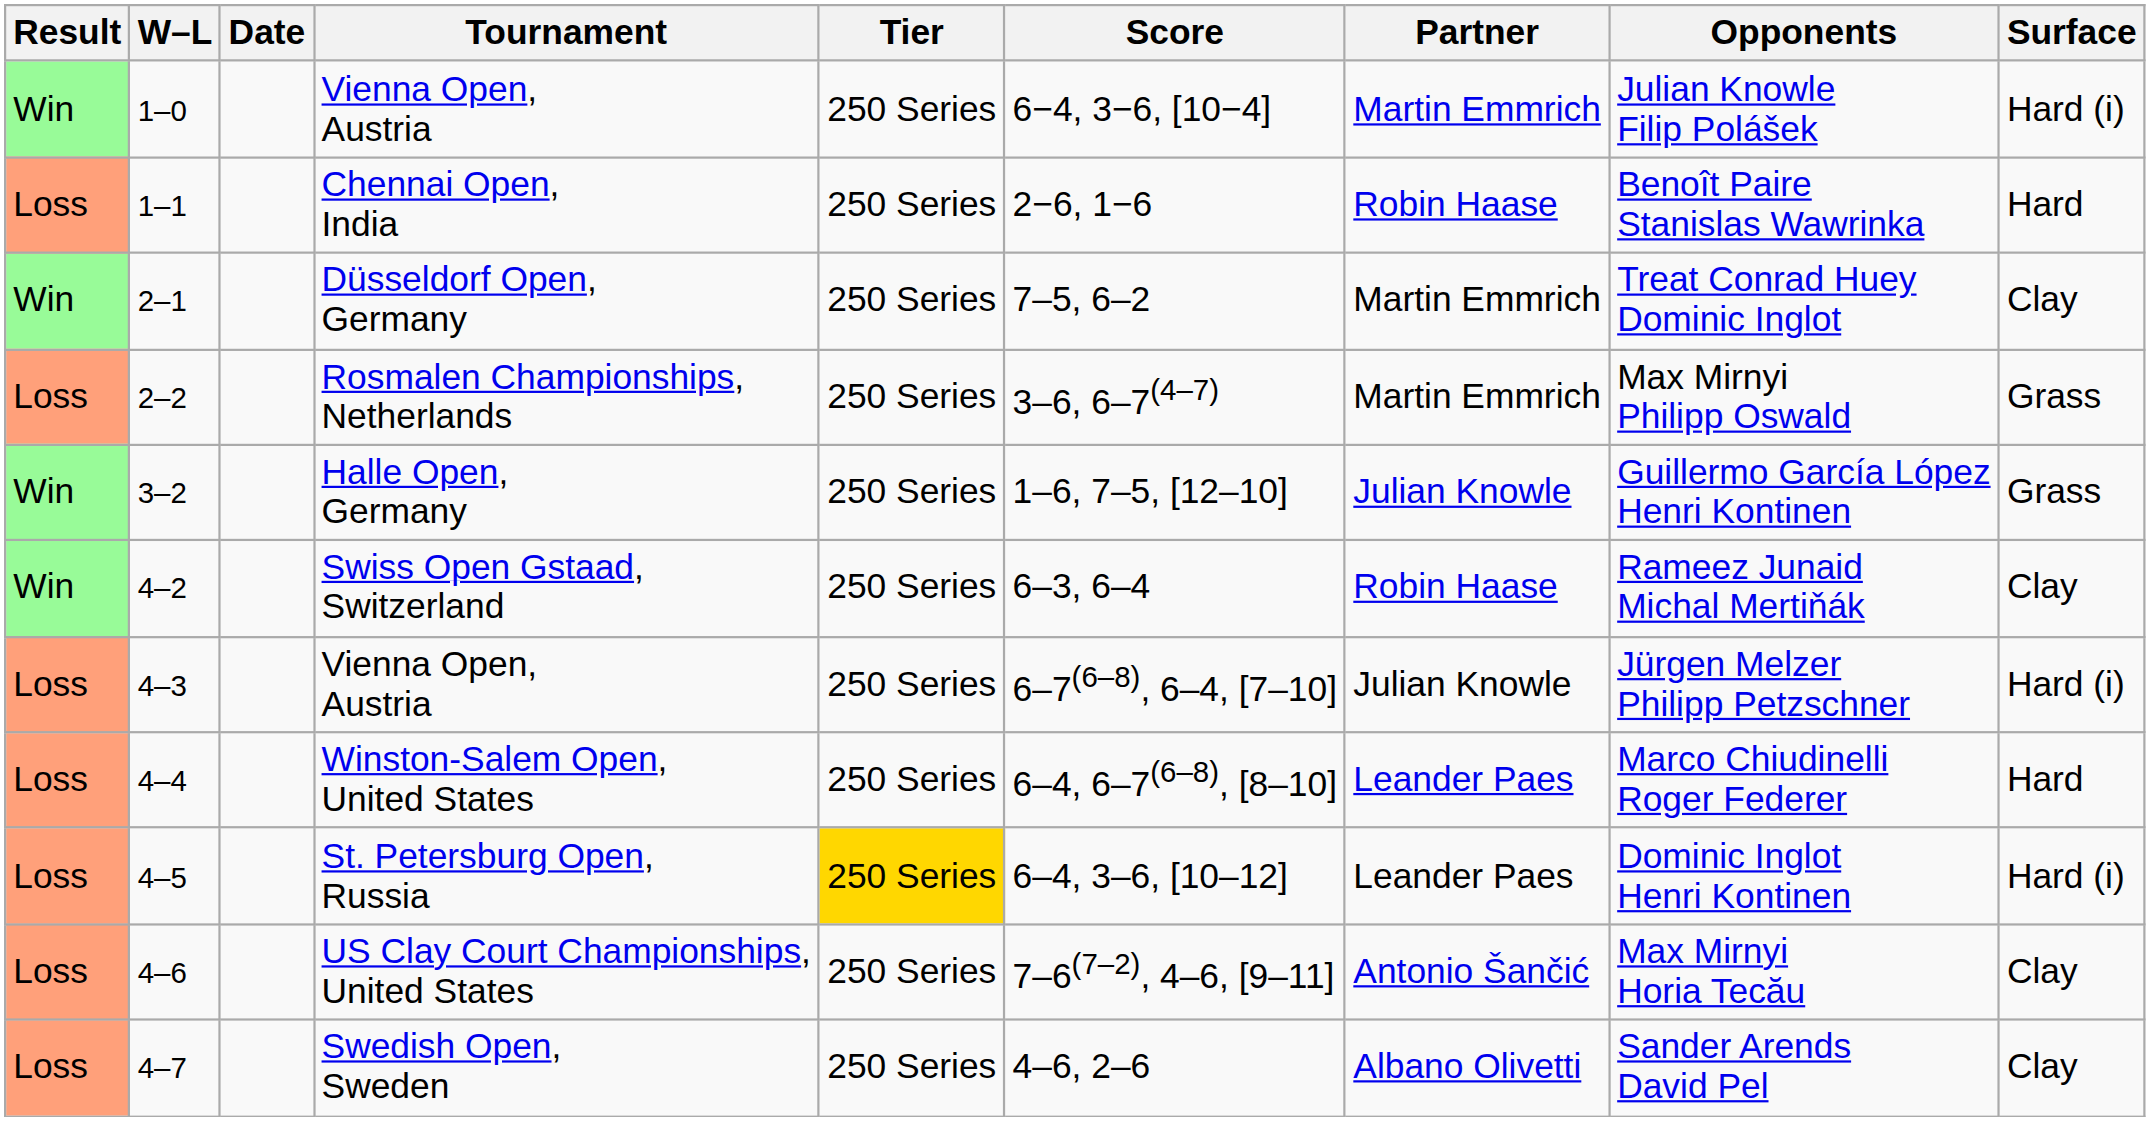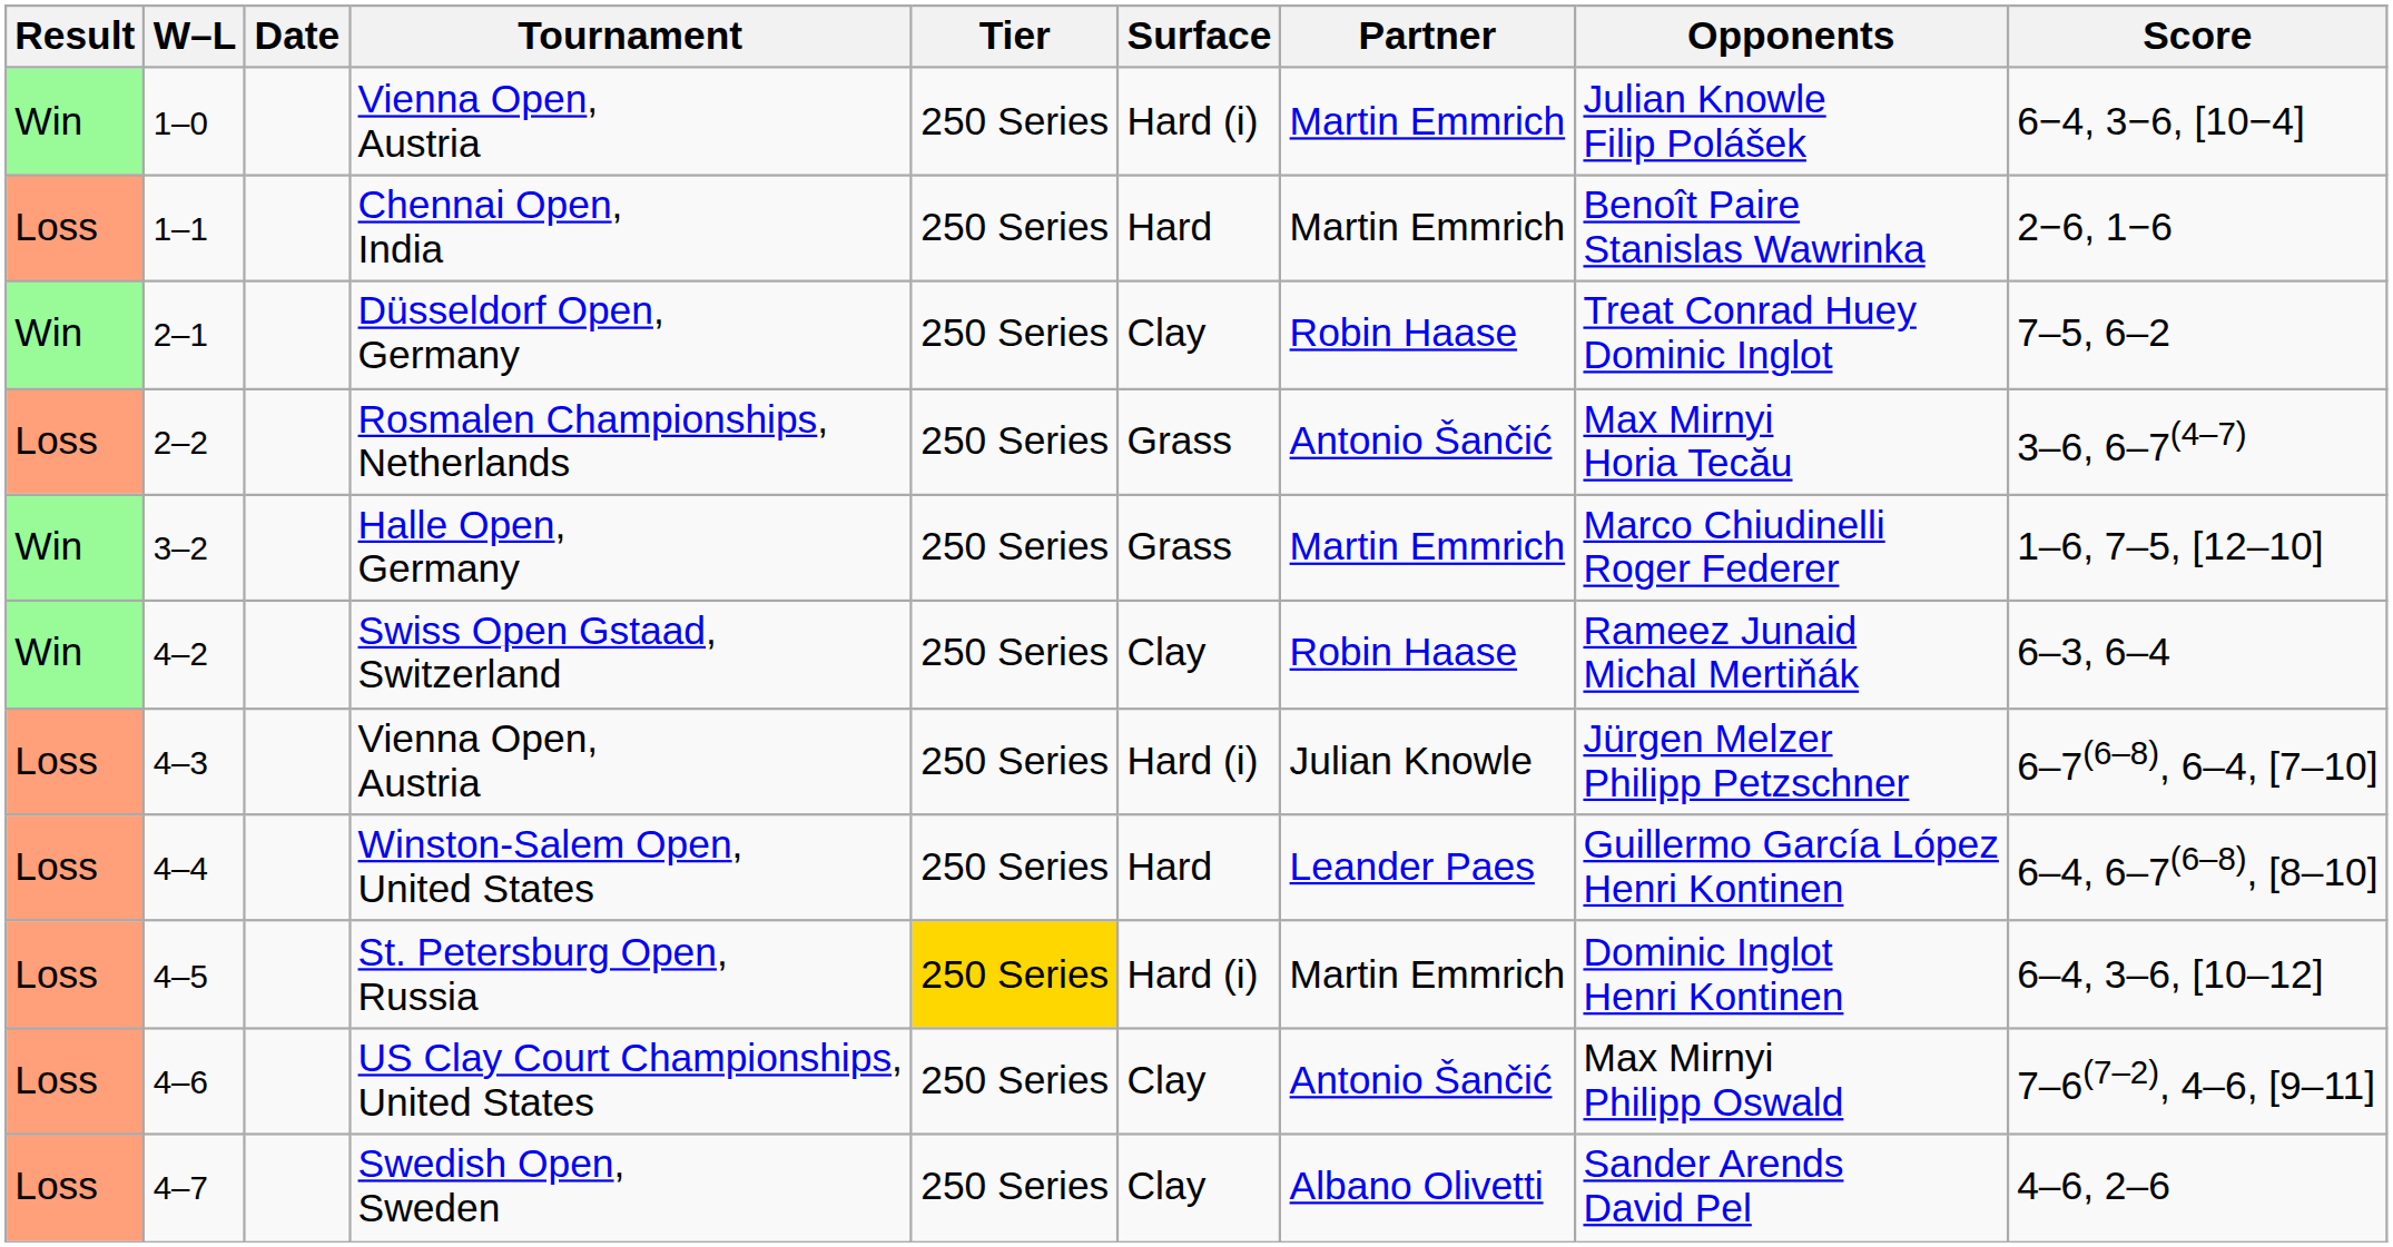 <table class="sortable wikitable nowrap">
 <tr>
 <th>Result</th>
 <th class="unsortable">W–L</th>
 <th>Date</th>
 <th>Tournament</th>
 <th>Tier</th>
-<th class="unsortable">Score</th>
+<th>Surface</th>
 <th>Partner</th>
 <th>Opponents</th>
-<th>Surface</th>
+<th class="unsortable">Score</th>
 </tr>
 <tr>
 <td bgcolor="98fb98">Win</td>
 <td><small>1–0</small></td>
 <td><a href='#'></a></td>
 <td><a href='#'>Vienna Open</a>, <br> Austria</td>
 <td>250 Series</td>
-<td>6−4, 3−6, [10−4]</td>
+<td>Hard (i)</td>
 <td> <a href='#'>Martin Emmrich</a></td>
 <td> <a href='#'>Julian Knowle</a><br> <a href='#'>Filip Polášek</a></td>
-<td>Hard (i)</td>
+<td>6−4, 3−6, [10−4]</td>
 </tr>
 <tr>
 <td bgcolor="ffa07a">Loss</td>
 <td><small>1–1</small></td>
 <td><a href='#'></a></td>
 <td><a href='#'>Chennai Open</a>, <br> India</td>
 <td>250 Series</td>
+<td>Hard</td>
+<td> Martin Emmrich</td>
+<td> <a href='#'>Benoît Paire</a><br> <a href='#'>Stanislas Wawrinka</a></td>
 <td>2−6, 1−6</td>
-<td> <a href='#'>Robin Haase</a></td>
-<td> <a href='#'>Benoît Paire</a><br> <a href='#'>Stanislas Wawrinka</a></td>
-<td>Hard</td>
 </tr>
 <tr>
 <td bgcolor="98fb98">Win</td>
 <td><small>2–1</small></td>
 <td><a href='#'></a></td>
 <td><a href='#'>Düsseldorf Open</a>, <br> Germany</td>
 <td>250 Series</td>
+<td>Clay</td>
+<td> <a href='#'>Robin Haase</a></td>
+<td> <a href='#'>Treat Conrad Huey</a><br> <a href='#'>Dominic Inglot</a></td>
 <td>7–5, 6–2</td>
-<td> Martin Emmrich</td>
-<td> <a href='#'>Treat Conrad Huey</a><br> <a href='#'>Dominic Inglot</a></td>
-<td>Clay</td>
 </tr>
 <tr>
 <td bgcolor="ffa07a">Loss</td>
 <td><small>2–2</small></td>
 <td><a href='#'></a></td>
 <td><a href='#'>Rosmalen Championships</a>, <br> Netherlands</td>
 <td>250 Series</td>
+<td>Grass</td>
+<td> <a href='#'>Antonio Šančić</a></td>
+<td> <a href='#'>Max Mirnyi</a><br> <a href='#'>Horia Tecău</a></td>
 <td>3–6, 6–7<sup>(4–7)</sup></td>
-<td> Martin Emmrich</td>
-<td> Max Mirnyi<br> <a href='#'>Philipp Oswald</a></td>
-<td>Grass</td>
 </tr>
 <tr>
 <td bgcolor="98fb98">Win</td>
 <td><small>3–2</small></td>
 <td><a href='#'></a></td>
 <td><a href='#'>Halle Open</a>, <br> Germany</td>
 <td>250 Series</td>
+<td>Grass</td>
+<td> <a href='#'>Martin Emmrich</a></td>
+<td> <a href='#'>Marco Chiudinelli</a><br> <a href='#'>Roger Federer</a></td>
 <td>1–6, 7–5, [12–10]</td>
-<td> <a href='#'>Julian Knowle</a></td>
-<td> <a href='#'>Guillermo García López</a><br> <a href='#'>Henri Kontinen</a></td>
-<td>Grass</td>
 </tr>
 <tr>
 <td bgcolor="98fb98">Win</td>
 <td><small>4–2</small></td>
 <td><a href='#'></a></td>
 <td><a href='#'>Swiss Open Gstaad</a>, <br> Switzerland</td>
 <td>250 Series</td>
-<td>6–3, 6–4</td>
+<td>Clay</td>
 <td> <a href='#'>Robin Haase</a></td>
 <td> <a href='#'>Rameez Junaid</a><br> <a href='#'>Michal Mertiňák</a></td>
-<td>Clay</td>
+<td>6–3, 6–4</td>
 </tr>
 <tr>
 <td bgcolor="ffa07a">Loss</td>
 <td><small>4–3</small></td>
 <td><a href='#'></a></td>
 <td>Vienna Open, <br> Austria</td>
 <td>250 Series</td>
-<td>6–7<sup>(6–8)</sup>, 6–4, [7–10]</td>
+<td>Hard (i)</td>
 <td> Julian Knowle</td>
 <td> <a href='#'>Jürgen Melzer</a><br> <a href='#'>Philipp Petzschner</a></td>
-<td>Hard (i)</td>
+<td>6–7<sup>(6–8)</sup>, 6–4, [7–10]</td>
 </tr>
 <tr>
 <td bgcolor="ffa07a">Loss</td>
 <td><small>4–4</small></td>
 <td><a href='#'></a></td>
 <td><a href='#'>Winston-Salem Open</a>, <br> United States</td>
 <td>250 Series</td>
+<td>Hard</td>
+<td> <a href='#'>Leander Paes</a></td>
+<td> <a href='#'>Guillermo García López</a><br> <a href='#'>Henri Kontinen</a></td>
 <td>6–4, 6–7<sup>(6–8)</sup>, [8–10]</td>
-<td> <a href='#'>Leander Paes</a></td>
-<td> <a href='#'>Marco Chiudinelli</a><br> <a href='#'>Roger Federer</a></td>
-<td>Hard</td>
 </tr>
 <tr>
 <td bgcolor="ffa07a">Loss</td>
 <td><small>4–5</small></td>
 <td><a href='#'></a></td>
 <td><a href='#'>St. Petersburg Open</a>, <br> Russia</td>
 <td style="background: gold;">250 Series</td>
+<td>Hard (i)</td>
+<td> Martin Emmrich</td>
+<td> <a href='#'>Dominic Inglot</a><br> <a href='#'>Henri Kontinen</a></td>
 <td>6–4, 3–6, [10–12]</td>
-<td> Leander Paes</td>
-<td> <a href='#'>Dominic Inglot</a><br> <a href='#'>Henri Kontinen</a></td>
-<td>Hard (i)</td>
 </tr>
 <tr>
 <td bgcolor="ffa07a">Loss</td>
 <td><small>4–6</small></td>
 <td><a href='#'></a></td>
 <td><a href='#'>US Clay Court Championships</a>, <br> United States</td>
 <td>250 Series</td>
+<td>Clay</td>
+<td> <a href='#'>Antonio Šančić</a></td>
+<td> Max Mirnyi<br> <a href='#'>Philipp Oswald</a></td>
 <td>7–6<sup>(7–2)</sup>, 4–6, [9–11]</td>
-<td> <a href='#'>Antonio Šančić</a></td>
-<td> <a href='#'>Max Mirnyi</a><br> <a href='#'>Horia Tecău</a></td>
-<td>Clay</td>
 </tr>
 <tr>
 <td bgcolor="ffa07a">Loss</td>
 <td><small>4–7</small></td>
 <td><a href='#'></a></td>
 <td><a href='#'>Swedish Open</a>, <br> Sweden</td>
 <td>250 Series</td>
-<td>4–6, 2–6</td>
+<td>Clay</td>
 <td> <a href='#'>Albano Olivetti</a></td>
 <td> <a href='#'>Sander Arends</a><br> <a href='#'>David Pel</a></td>
-<td>Clay</td>
+<td>4–6, 2–6</td>
 </tr>
 </table>
